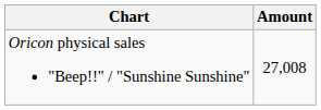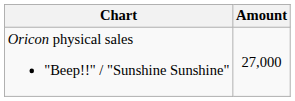 <table class="wikitable">
 <tr>
 <th>Chart</th>
 <th>Amount</th>
 </tr>
 <tr>
 <td><em>Oricon</em> physical sales<br><ul><li>"Beep!!" / "Sunshine Sunshine"</li></ul></td>
-<td align="center">27,008</td>
+<td align="center">27,000</td>
 </tr>
 </table>
